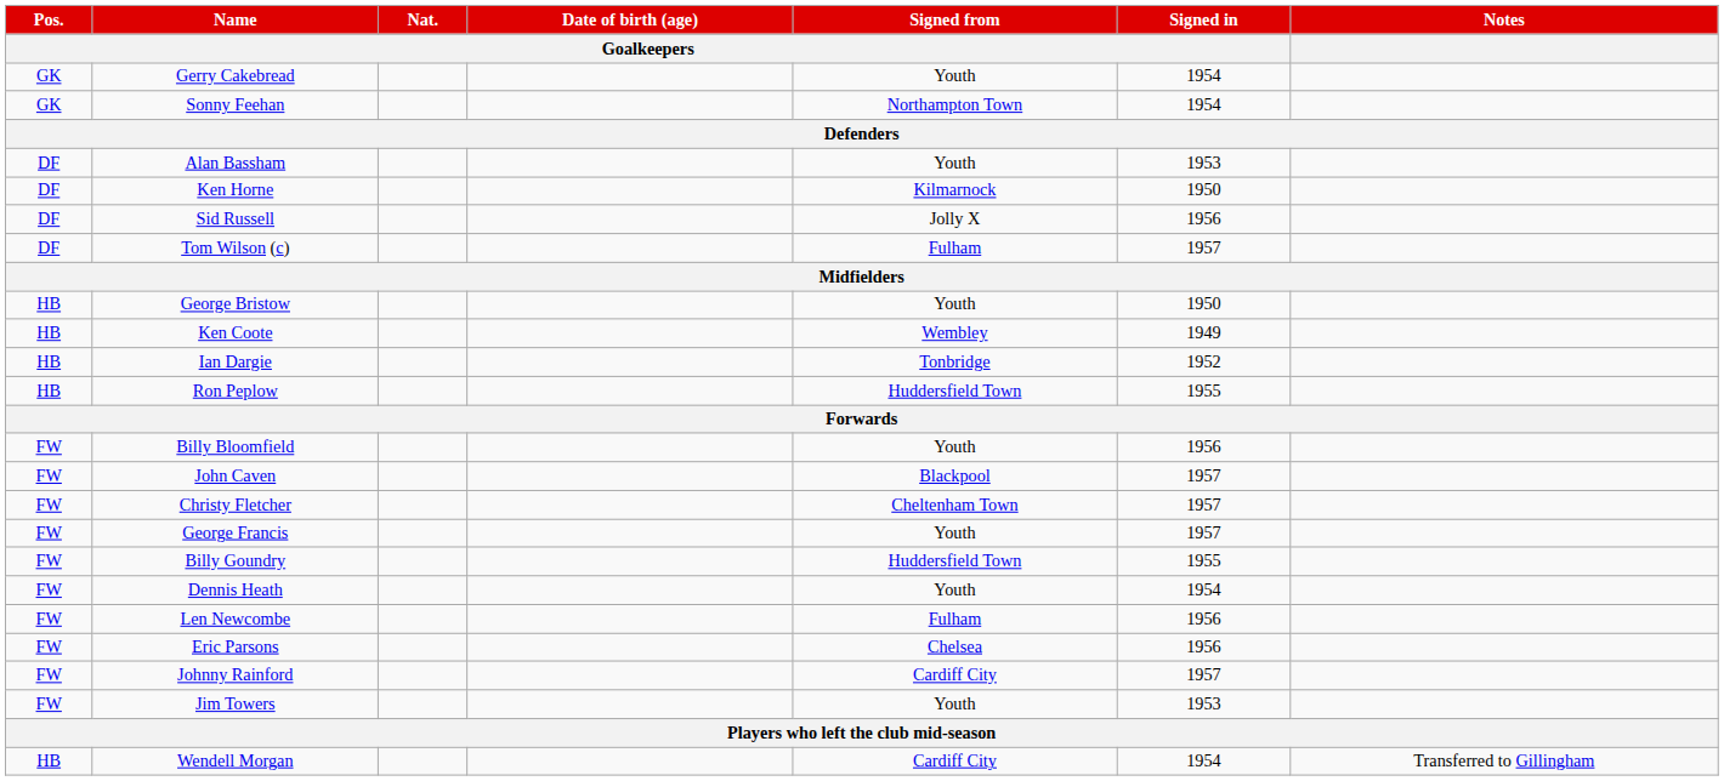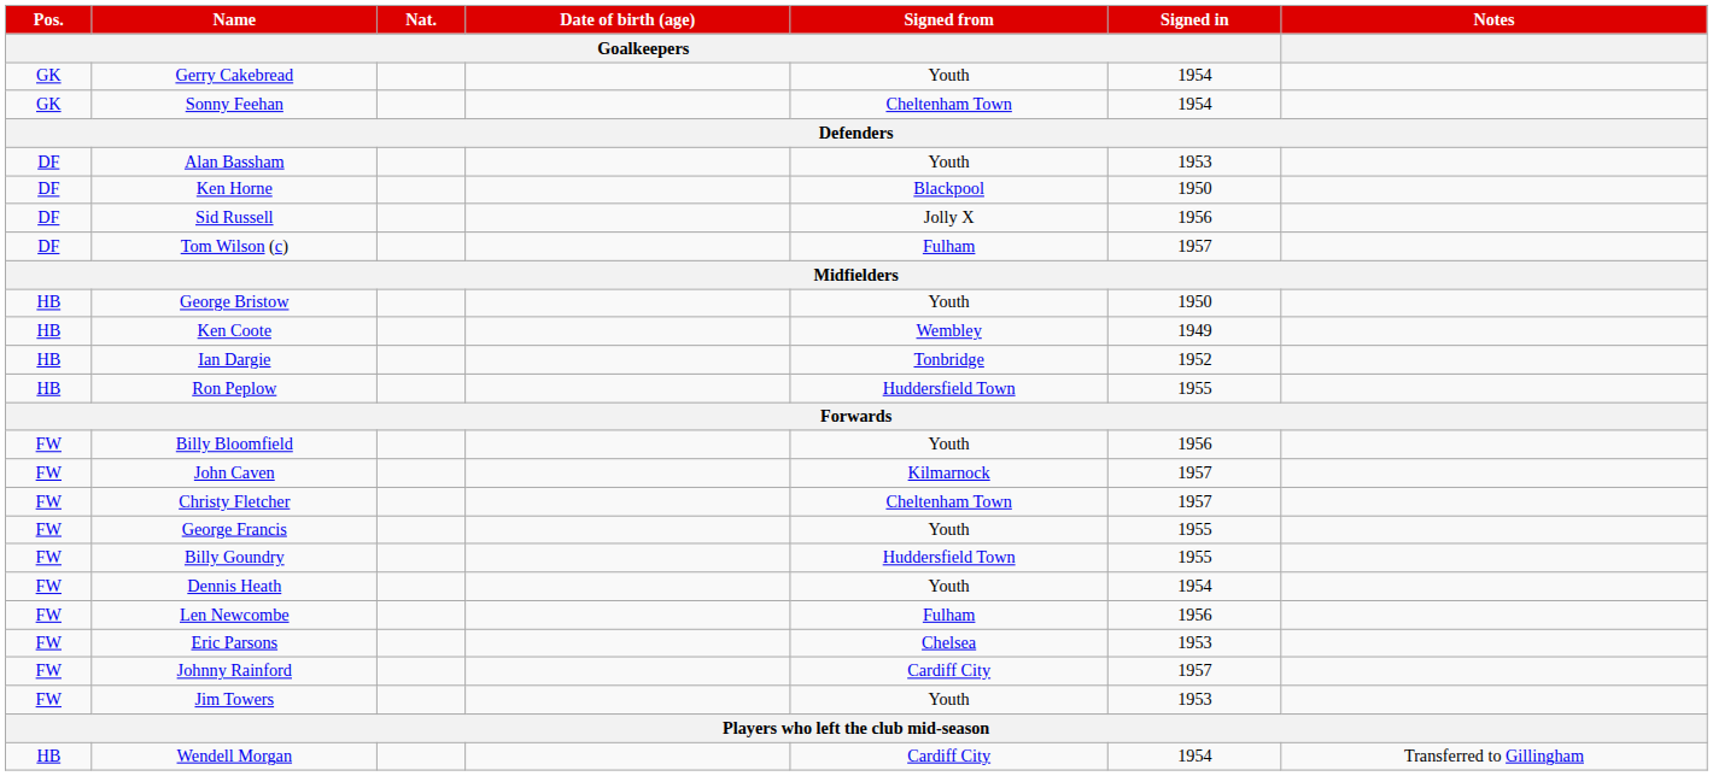 <table class="wikitable"  style="text-align:center; font-size:90%; width:90%;">
 <tr>
 <th style="background:#d00; color:white; text-align:center;">Pos.</th>
 <th style="background:#d00; color:white; text-align:center;">Name</th>
 <th style="background:#d00; color:white; text-align:center;">Nat.</th>
 <th style="background:#d00; color:white; text-align:center;">Date of birth (age)</th>
 <th style="background:#d00; color:white; text-align:center;">Signed from</th>
 <th style="background:#d00; color:white; text-align:center;">Signed in</th>
 <th style="background:#d00; color:white; text-align:center;">Notes</th>
 </tr>
 <tr>
 <th colspan="6">Goalkeepers</th>
 <th></th>
 </tr>
 <tr>
 <td><a href='#'>GK</a></td>
 <td><a href='#'>Gerry Cakebread</a></td>
 <td></td>
 <td></td>
 <td>Youth</td>
 <td>1954</td>
 <td></td>
 </tr>
 <tr>
 <td><a href='#'>GK</a></td>
 <td><a href='#'>Sonny Feehan</a></td>
 <td></td>
 <td></td>
-<td><a href='#'>Northampton Town</a></td>
+<td><a href='#'>Cheltenham Town</a></td>
 <td>1954</td>
 <td></td>
 </tr>
 <tr>
 <th colspan="7">Defenders</th>
 </tr>
 <tr>
 <td><a href='#'>DF</a></td>
 <td><a href='#'>Alan Bassham</a></td>
 <td></td>
 <td></td>
 <td>Youth</td>
 <td>1953</td>
 <td></td>
 </tr>
 <tr>
 <td><a href='#'>DF</a></td>
 <td><a href='#'>Ken Horne</a></td>
 <td></td>
 <td></td>
-<td><a href='#'>Kilmarnock</a></td>
+<td><a href='#'>Blackpool</a></td>
 <td>1950</td>
 <td></td>
 </tr>
 <tr>
 <td><a href='#'>DF</a></td>
 <td><a href='#'>Sid Russell</a></td>
 <td></td>
 <td></td>
 <td>Jolly X</td>
 <td>1956</td>
 <td></td>
 </tr>
 <tr>
 <td><a href='#'>DF</a></td>
 <td><a href='#'>Tom Wilson</a> (<a href='#'>c</a>)</td>
 <td></td>
 <td></td>
 <td><a href='#'>Fulham</a></td>
 <td>1957</td>
 <td></td>
 </tr>
 <tr>
 <th colspan="7">Midfielders</th>
 </tr>
 <tr>
 <td><a href='#'>HB</a></td>
 <td><a href='#'>George Bristow</a></td>
 <td></td>
 <td></td>
 <td>Youth</td>
 <td>1950</td>
 <td></td>
 </tr>
 <tr>
 <td><a href='#'>HB</a></td>
 <td><a href='#'>Ken Coote</a></td>
 <td></td>
 <td></td>
 <td><a href='#'>Wembley</a></td>
 <td>1949</td>
 <td></td>
 </tr>
 <tr>
 <td><a href='#'>HB</a></td>
 <td><a href='#'>Ian Dargie</a></td>
 <td></td>
 <td></td>
 <td><a href='#'>Tonbridge</a></td>
 <td>1952</td>
 <td></td>
 </tr>
 <tr>
 <td><a href='#'>HB</a></td>
 <td><a href='#'>Ron Peplow</a></td>
 <td></td>
 <td></td>
 <td><a href='#'>Huddersfield Town</a></td>
 <td>1955</td>
 <td></td>
 </tr>
 <tr>
 <th colspan="7">Forwards</th>
 </tr>
 <tr>
 <td><a href='#'>FW</a></td>
 <td><a href='#'>Billy Bloomfield</a></td>
 <td></td>
 <td></td>
 <td>Youth</td>
 <td>1956</td>
 <td></td>
 </tr>
 <tr>
 <td><a href='#'>FW</a></td>
 <td><a href='#'>John Caven</a></td>
 <td></td>
 <td></td>
-<td><a href='#'>Blackpool</a></td>
+<td><a href='#'>Kilmarnock</a></td>
 <td>1957</td>
 <td></td>
 </tr>
 <tr>
 <td><a href='#'>FW</a></td>
 <td><a href='#'>Christy Fletcher</a></td>
 <td></td>
 <td></td>
 <td><a href='#'>Cheltenham Town</a></td>
 <td>1957</td>
 <td></td>
 </tr>
 <tr>
 <td><a href='#'>FW</a></td>
 <td><a href='#'>George Francis</a></td>
 <td></td>
 <td></td>
 <td>Youth</td>
-<td>1957</td>
+<td>1955</td>
 <td></td>
 </tr>
 <tr>
 <td><a href='#'>FW</a></td>
 <td><a href='#'>Billy Goundry</a></td>
 <td></td>
 <td></td>
 <td><a href='#'>Huddersfield Town</a></td>
 <td>1955</td>
 <td></td>
 </tr>
 <tr>
 <td><a href='#'>FW</a></td>
 <td><a href='#'>Dennis Heath</a></td>
 <td></td>
 <td></td>
 <td>Youth</td>
 <td>1954</td>
 <td></td>
 </tr>
 <tr>
 <td><a href='#'>FW</a></td>
 <td><a href='#'>Len Newcombe</a></td>
 <td></td>
 <td></td>
 <td><a href='#'>Fulham</a></td>
 <td>1956</td>
 <td></td>
 </tr>
 <tr>
 <td><a href='#'>FW</a></td>
 <td><a href='#'>Eric Parsons</a></td>
 <td></td>
 <td></td>
 <td><a href='#'>Chelsea</a></td>
-<td>1956</td>
+<td>1953</td>
 <td></td>
 </tr>
 <tr>
 <td><a href='#'>FW</a></td>
 <td><a href='#'>Johnny Rainford</a></td>
 <td></td>
 <td></td>
 <td><a href='#'>Cardiff City</a></td>
 <td>1957</td>
 <td></td>
 </tr>
 <tr>
 <td><a href='#'>FW</a></td>
 <td><a href='#'>Jim Towers</a></td>
 <td></td>
 <td></td>
 <td>Youth</td>
 <td>1953</td>
 <td></td>
 </tr>
 <tr>
 <th colspan="7">Players who left the club mid-season</th>
 </tr>
 <tr>
 <td><a href='#'>HB</a></td>
 <td><a href='#'>Wendell Morgan</a></td>
 <td></td>
 <td></td>
 <td><a href='#'>Cardiff City</a></td>
 <td>1954</td>
 <td>Transferred to <a href='#'>Gillingham</a></td>
 </tr>
 </table>
